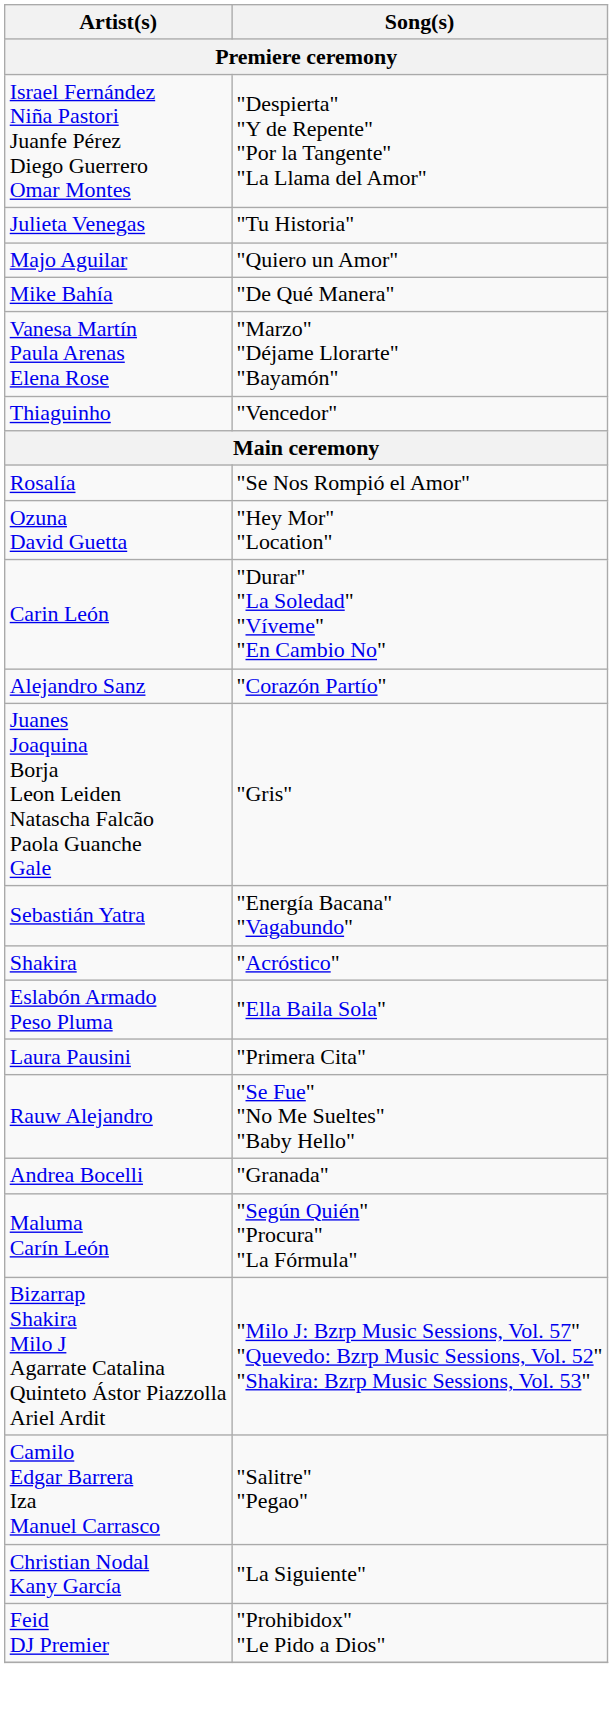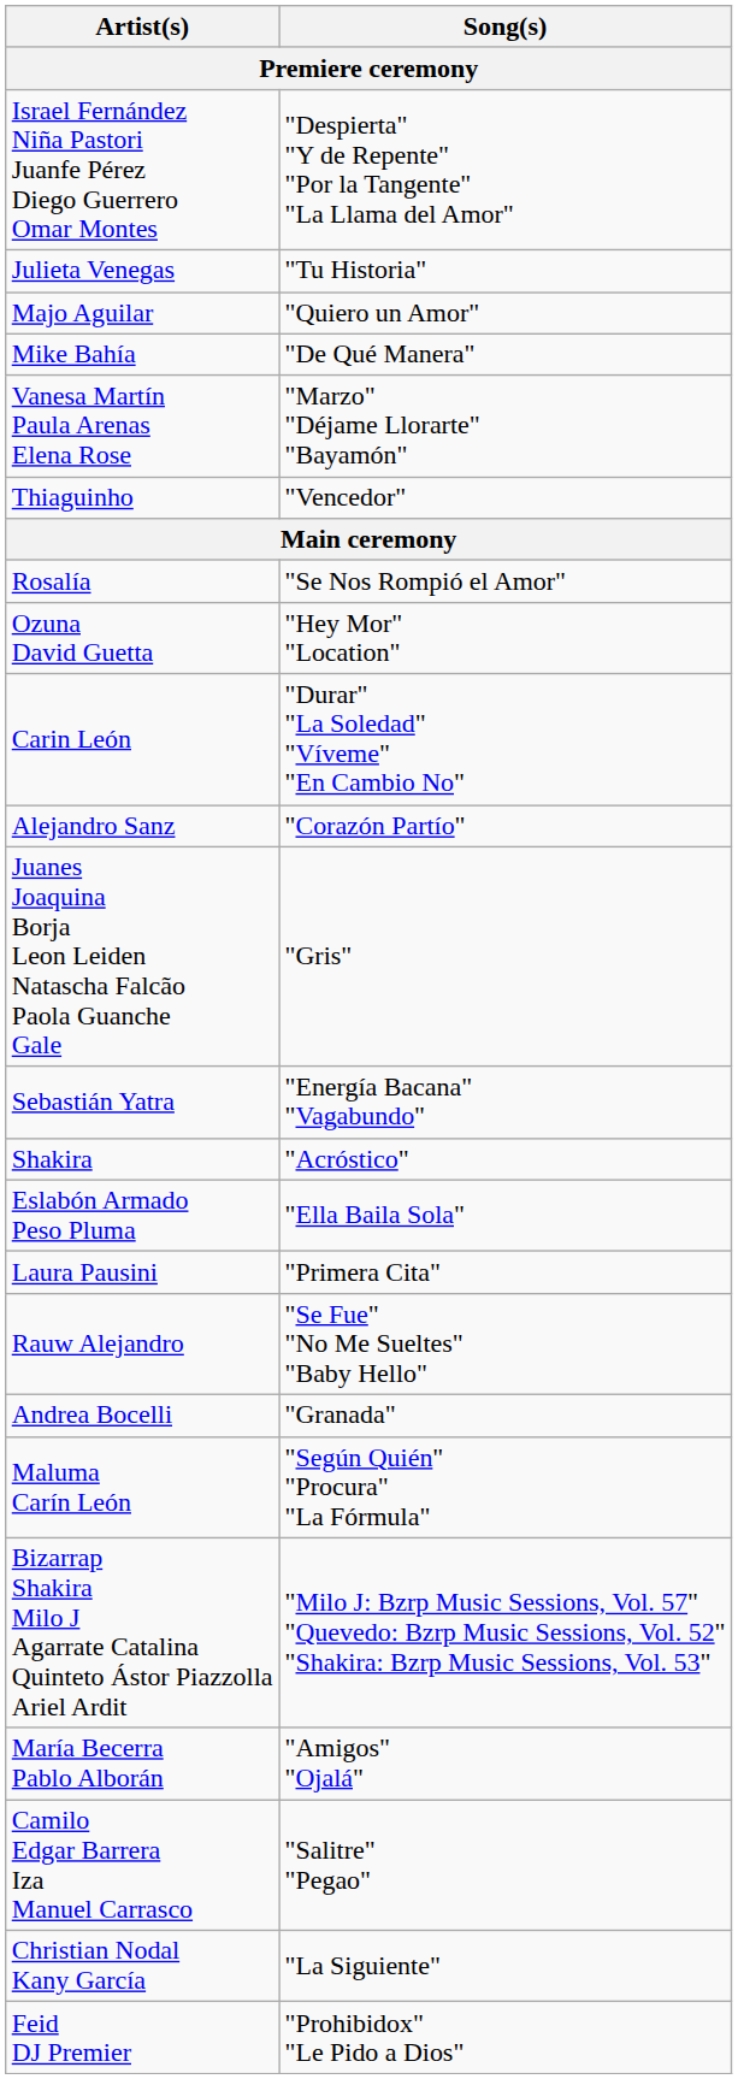 <table class="wikitable">
 <tr>
 <th scope="col">Artist(s)</th>
 <th scope="col">Song(s)</th>
 </tr>
 <tr>
 <th colspan="2" scope="col">Premiere ceremony</th>
 </tr>
 <tr>
 <td><a href='#'>Israel Fernández</a><br><a href='#'>Niña Pastori</a><br>Juanfe Pérez<br>Diego Guerrero<br><a href='#'>Omar Montes</a></td>
 <td>"Despierta"<br>"Y de Repente"<br>"Por la Tangente"<br>"La Llama del Amor"</td>
 </tr>
 <tr>
 <td><a href='#'>Julieta Venegas</a></td>
 <td>"Tu Historia"</td>
 </tr>
 <tr>
 <td><a href='#'>Majo Aguilar</a></td>
 <td>"Quiero un Amor"</td>
 </tr>
 <tr>
 <td><a href='#'>Mike Bahía</a></td>
 <td>"De Qué Manera"</td>
 </tr>
 <tr>
 <td><a href='#'>Vanesa Martín</a><br><a href='#'>Paula Arenas</a><br><a href='#'>Elena Rose</a></td>
 <td>"Marzo"<br>"Déjame Llorarte"<br>"Bayamón"</td>
 </tr>
 <tr>
 <td><a href='#'>Thiaguinho</a></td>
 <td>"Vencedor"</td>
 </tr>
 <tr>
 <th colspan="2" scope="col">Main ceremony</th>
 </tr>
 <tr>
 <td><a href='#'>Rosalía</a></td>
 <td>"Se Nos Rompió el Amor"</td>
 </tr>
 <tr>
 <td><a href='#'>Ozuna</a><br><a href='#'>David Guetta</a></td>
 <td>"Hey Mor"<br>"Location"</td>
 </tr>
 <tr>
 <td><a href='#'>Carin León</a></td>
 <td>"Durar"<br>"<a href='#'>La Soledad</a>"<br>"<a href='#'>Víveme</a>"<br>"<a href='#'>En Cambio No</a>"</td>
 </tr>
 <tr>
 <td><a href='#'>Alejandro Sanz</a></td>
 <td>"<a href='#'>Corazón Partío</a>"</td>
 </tr>
 <tr>
 <td><a href='#'>Juanes</a><br><a href='#'>Joaquina</a><br>Borja<br>Leon Leiden<br>Natascha Falcão<br>Paola Guanche<br><a href='#'>Gale</a></td>
 <td>"Gris"</td>
 </tr>
 <tr>
 <td><a href='#'>Sebastián Yatra</a></td>
 <td>"Energía Bacana" <br> "<a href='#'>Vagabundo</a>"</td>
 </tr>
 <tr>
 <td><a href='#'>Shakira</a></td>
 <td>"<a href='#'>Acróstico</a>"</td>
 </tr>
 <tr>
 <td><a href='#'>Eslabón Armado</a><br><a href='#'>Peso Pluma</a></td>
 <td>"<a href='#'>Ella Baila Sola</a>"</td>
 </tr>
 <tr>
 <td><a href='#'>Laura Pausini</a></td>
 <td>"Primera Cita"</td>
 </tr>
 <tr>
 <td><a href='#'>Rauw Alejandro</a></td>
 <td>"<a href='#'>Se Fue</a>"<br>"No Me Sueltes"<br>"Baby Hello"</td>
 </tr>
 <tr>
 <td><a href='#'>Andrea Bocelli</a></td>
 <td>"Granada"</td>
 </tr>
 <tr>
 <td><a href='#'>Maluma</a><br><a href='#'>Carín León</a></td>
 <td>"<a href='#'>Según Quién</a>"<br>"Procura"<br>"La Fórmula"</td>
 </tr>
 <tr>
 <td><a href='#'>Bizarrap</a><br><a href='#'>Shakira</a><br><a href='#'>Milo J</a><br>Agarrate Catalina<br>Quinteto Ástor Piazzolla<br> Ariel Ardit</td>
 <td>"<a href='#'>Milo J: Bzrp Music Sessions, Vol. 57</a>"<br>"<a href='#'>Quevedo: Bzrp Music Sessions, Vol. 52</a>"<br>"<a href='#'>Shakira: Bzrp Music Sessions, Vol. 53</a>"</td>
 </tr>
 <tr>
+<td><a href='#'>María Becerra</a><br><a href='#'>Pablo Alborán</a></td>
+<td>"Amigos"<br>"<a href='#'>Ojalá</a>"</td>
+</tr>
+<tr>
 <td><a href='#'>Camilo</a><br><a href='#'>Edgar Barrera</a><br>Iza<br><a href='#'>Manuel Carrasco</a></td>
 <td>"Salitre"<br>"Pegao"</td>
 </tr>
 <tr>
 <td><a href='#'>Christian Nodal</a><br><a href='#'>Kany García</a></td>
 <td>"La Siguiente"</td>
 </tr>
 <tr>
 <td><a href='#'>Feid</a><br><a href='#'>DJ Premier</a></td>
 <td>"Prohibidox"<br>"Le Pido a Dios"</td>
 </tr>
 <tr>
 </tr>
 </table>
